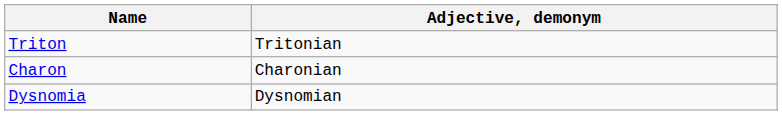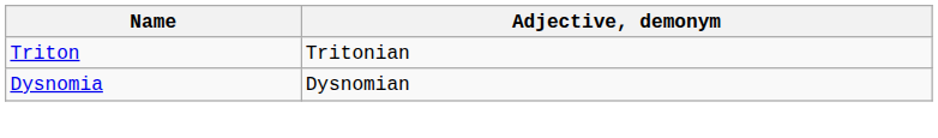 <table class="wikitable" width="100%">
 <tr>
 <th>Name</th>
 <th>Adjective, demonym</th>
 </tr>
 <tr>
 <td><a href='#'>Triton</a></td>
 <td>Tritonian</td>
 </tr>
 <tr>
-<td><a href='#'>Charon</a></td>
-<td>Charonian</td>
-</tr>
-<tr>
 <td><a href='#'>Dysnomia</a></td>
 <td>Dysnomian</td>
 </tr>
 </table>
